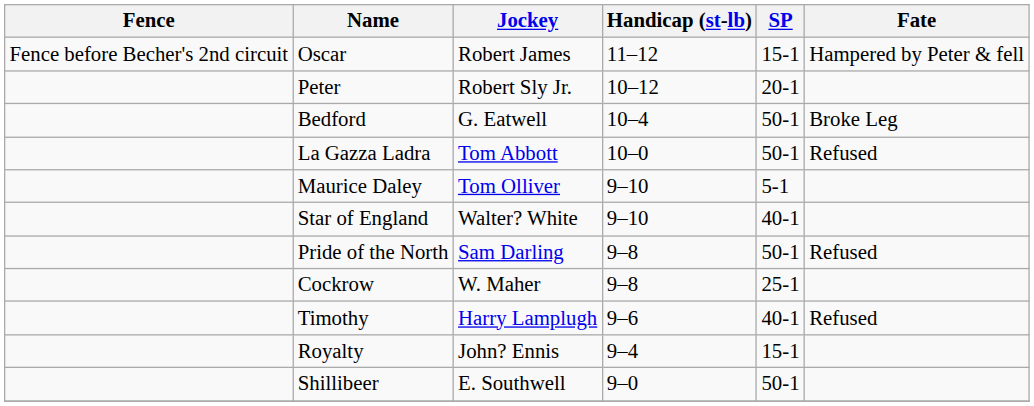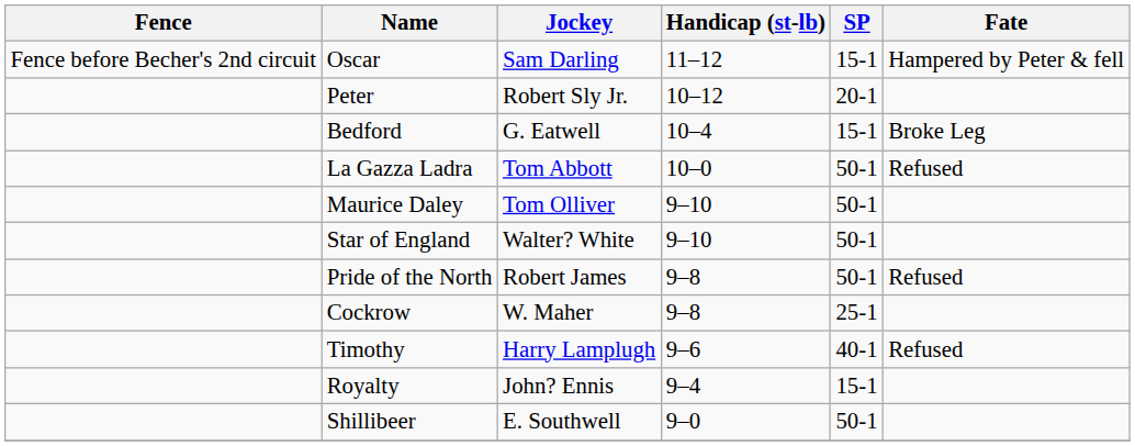 <table class="wikitable sortable">
 <tr>
 <th>Fence</th>
 <th>Name</th>
 <th><a href='#'>Jockey</a></th>
 <th>Handicap (<a href='#'>st</a>-<a href='#'>lb</a>)</th>
 <th><a href='#'>SP</a></th>
 <th>Fate</th>
 </tr>
 <tr>
 <td>Fence before Becher's 2nd circuit</td>
 <td>Oscar</td>
-<td>Robert James</td>
+<td><a href='#'>Sam Darling</a></td>
 <td>11–12</td>
 <td>15-1</td>
 <td>Hampered by Peter & fell</td>
 </tr>
 <tr>
 <td></td>
 <td>Peter</td>
 <td>Robert Sly Jr.</td>
 <td>10–12</td>
 <td>20-1</td>
 <td></td>
 </tr>
 <tr>
 <td></td>
 <td>Bedford</td>
 <td>G. Eatwell</td>
 <td>10–4</td>
-<td>50-1</td>
+<td>15-1</td>
 <td>Broke Leg</td>
 </tr>
 <tr>
 <td></td>
 <td>La Gazza Ladra</td>
 <td><a href='#'>Tom Abbott</a></td>
 <td>10–0</td>
 <td>50-1</td>
 <td>Refused</td>
 </tr>
 <tr>
 <td></td>
 <td>Maurice Daley</td>
 <td><a href='#'>Tom Olliver</a></td>
 <td>9–10</td>
-<td>5-1</td>
+<td>50-1</td>
 <td></td>
 </tr>
 <tr>
 <td></td>
 <td>Star of England</td>
 <td>Walter? White</td>
 <td>9–10</td>
-<td>40-1</td>
+<td>50-1</td>
 <td></td>
 </tr>
 <tr>
 <td></td>
 <td>Pride of the North</td>
-<td><a href='#'>Sam Darling</a></td>
+<td>Robert James</td>
 <td>9–8</td>
 <td>50-1</td>
 <td>Refused</td>
 </tr>
 <tr>
 <td></td>
 <td>Cockrow</td>
 <td>W. Maher</td>
 <td>9–8</td>
 <td>25-1</td>
 <td></td>
 </tr>
 <tr>
 <td></td>
 <td>Timothy</td>
 <td><a href='#'>Harry Lamplugh</a></td>
 <td>9–6</td>
 <td>40-1</td>
 <td>Refused</td>
 </tr>
 <tr>
 <td></td>
 <td>Royalty</td>
 <td>John? Ennis</td>
 <td>9–4</td>
 <td>15-1</td>
 <td></td>
 </tr>
 <tr>
 <td></td>
 <td>Shillibeer</td>
 <td>E. Southwell</td>
 <td>9–0</td>
 <td>50-1</td>
 <td></td>
 </tr>
 <tr>
 </tr>
 </table>
